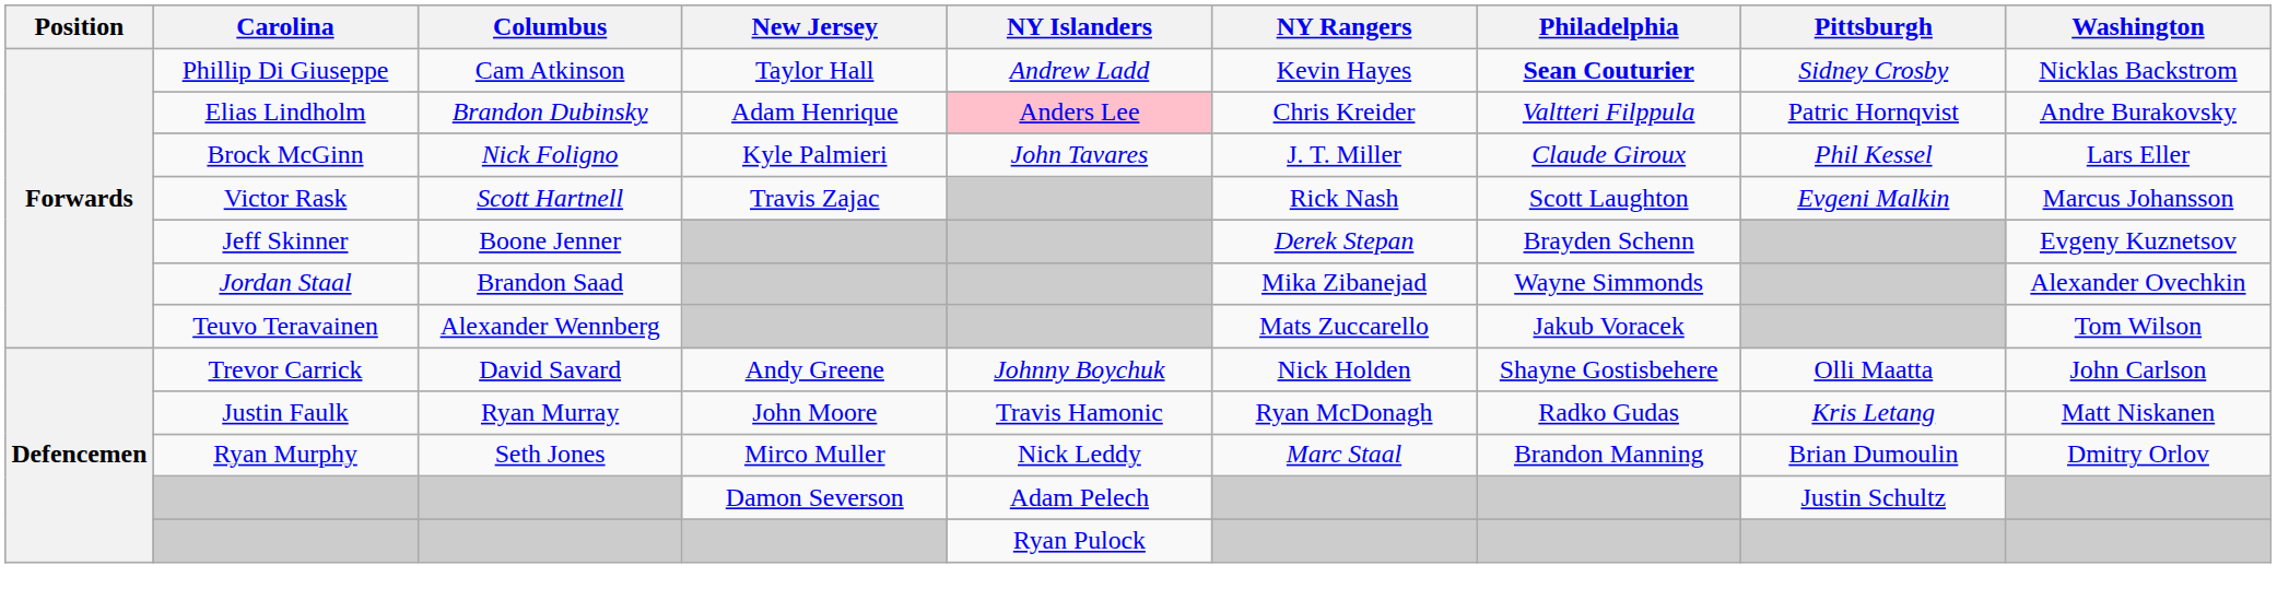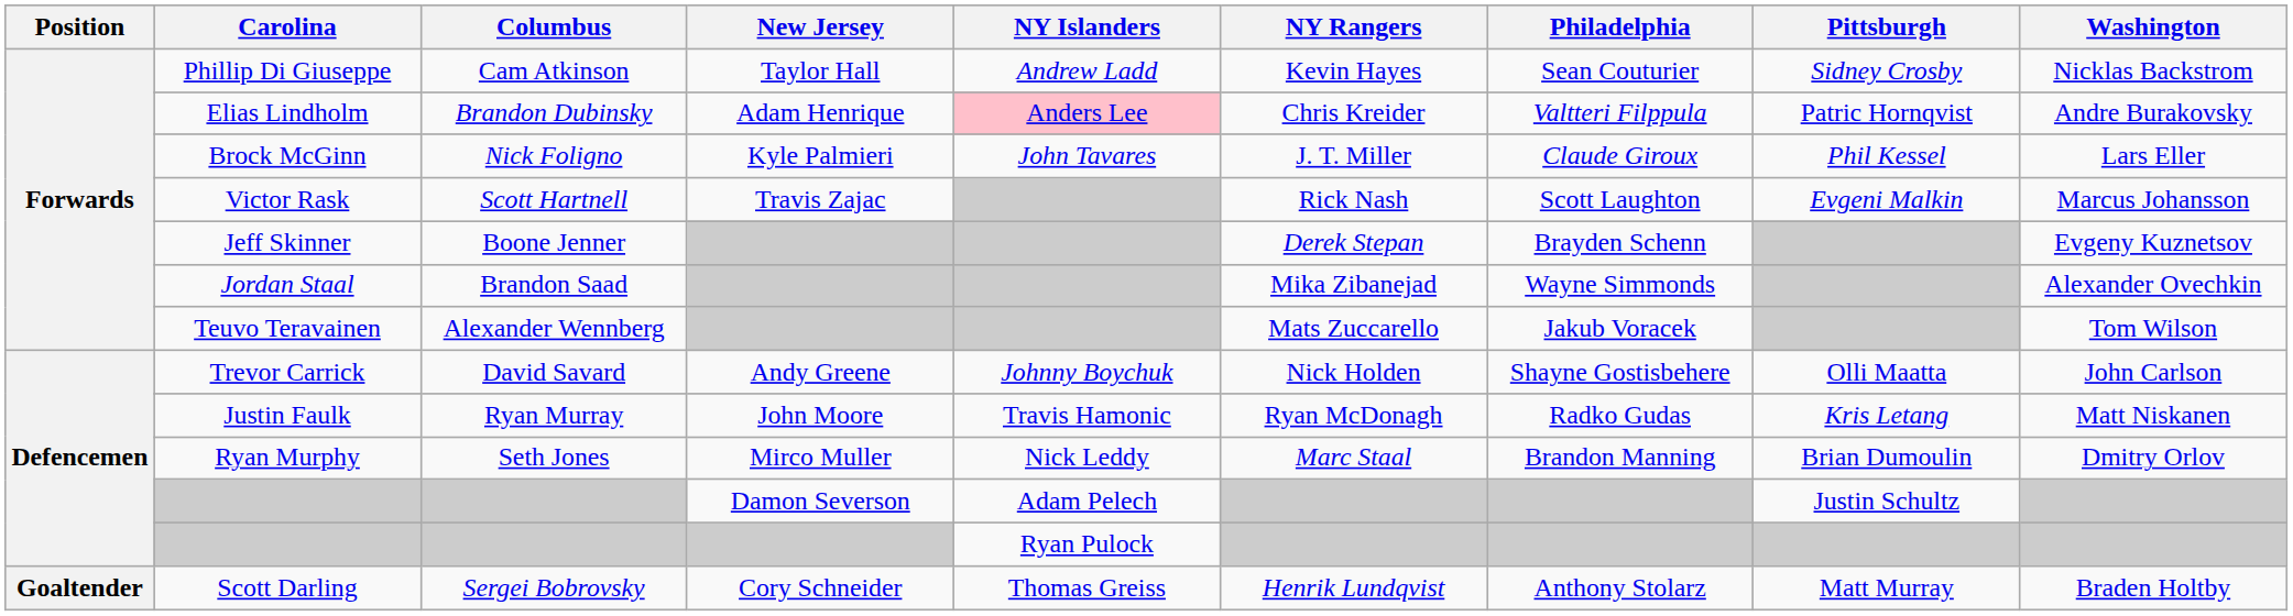 <table class="wikitable" style="font-size:90%;text-align:center;">
 <tr>
 <th scope=col>Position</th>
 <th scope=col width="140"><a href='#'>Carolina</a></th>
 <th scope=col width="140"><a href='#'>Columbus</a></th>
 <th scope=col width="140"><a href='#'>New Jersey</a></th>
 <th scope=col width="140"><a href='#'>NY Islanders</a></th>
 <th scope=col width="140"><a href='#'>NY Rangers</a></th>
 <th scope=col width="140"><a href='#'>Philadelphia</a></th>
 <th scope=col width="140"><a href='#'>Pittsburgh</a></th>
 <th scope=col width="140"><a href='#'>Washington</a></th>
 </tr>
 <tr>
 <th scope="row" rowspan="7">Forwards</th>
 <td><a href='#'>Phillip Di Giuseppe</a></td>
 <td><a href='#'>Cam Atkinson</a></td>
 <td><a href='#'>Taylor Hall</a></td>
 <td><em><a href='#'>Andrew Ladd</a></em></td>
 <td><a href='#'>Kevin Hayes</a></td>
-<td><strong><a href='#'>Sean Couturier</a></strong></td>
+<td><a href='#'>Sean Couturier</a></td>
 <td><em><a href='#'>Sidney Crosby</a></em></td>
 <td><a href='#'>Nicklas Backstrom</a></td>
 </tr>
 <tr>
 <td><a href='#'>Elias Lindholm</a></td>
 <td><em><a href='#'>Brandon Dubinsky</a></em></td>
 <td><a href='#'>Adam Henrique</a></td>
 <td style="background: pink;"><a href='#'>Anders Lee</a></td>
 <td><a href='#'>Chris Kreider</a></td>
 <td><em><a href='#'>Valtteri Filppula</a></em></td>
 <td><a href='#'>Patric Hornqvist</a></td>
 <td><a href='#'>Andre Burakovsky</a></td>
 </tr>
 <tr>
 <td><a href='#'>Brock McGinn</a></td>
 <td><em><a href='#'>Nick Foligno</a></em></td>
 <td><a href='#'>Kyle Palmieri</a></td>
 <td><em><a href='#'>John Tavares</a></em></td>
 <td><a href='#'>J. T. Miller</a></td>
 <td><em><a href='#'>Claude Giroux</a></em></td>
 <td><em><a href='#'>Phil Kessel</a></em></td>
 <td><a href='#'>Lars Eller</a></td>
 </tr>
 <tr>
 <td><a href='#'>Victor Rask</a></td>
 <td><em><a href='#'>Scott Hartnell</a></em></td>
 <td><a href='#'>Travis Zajac</a></td>
 <td style="background-color:#CCCCCC"></td>
 <td><a href='#'>Rick Nash</a></td>
 <td><a href='#'>Scott Laughton</a></td>
 <td><em><a href='#'>Evgeni Malkin</a></em></td>
 <td><a href='#'>Marcus Johansson</a></td>
 </tr>
 <tr>
 <td><a href='#'>Jeff Skinner</a></td>
 <td><a href='#'>Boone Jenner</a></td>
 <td style="background-color:#CCCCCC"></td>
 <td style="background-color:#CCCCCC"></td>
 <td><em><a href='#'>Derek Stepan</a></em></td>
 <td><a href='#'>Brayden Schenn</a></td>
 <td style="background-color:#CCCCCC"></td>
 <td><a href='#'>Evgeny Kuznetsov</a></td>
 </tr>
 <tr>
 <td><em><a href='#'>Jordan Staal</a></em></td>
 <td><a href='#'>Brandon Saad</a></td>
 <td style="background-color:#CCCCCC"></td>
 <td style="background-color:#CCCCCC"></td>
 <td><a href='#'>Mika Zibanejad</a></td>
 <td><a href='#'>Wayne Simmonds</a></td>
 <td style="background-color:#CCCCCC"></td>
 <td><a href='#'>Alexander Ovechkin</a></td>
 </tr>
 <tr>
 <td><a href='#'>Teuvo Teravainen</a></td>
 <td><a href='#'>Alexander Wennberg</a></td>
 <td style="background-color:#CCCCCC"></td>
 <td style="background-color:#CCCCCC"></td>
 <td><a href='#'>Mats Zuccarello</a></td>
 <td><a href='#'>Jakub Voracek</a></td>
 <td style="background-color:#CCCCCC"></td>
 <td><a href='#'>Tom Wilson</a></td>
 </tr>
 <tr>
 <th scope="row" rowspan="5">Defencemen</th>
 <td><a href='#'>Trevor Carrick</a></td>
 <td><a href='#'>David Savard</a></td>
 <td><a href='#'>Andy Greene</a></td>
 <td><em><a href='#'>Johnny Boychuk</a></em></td>
 <td><a href='#'>Nick Holden</a></td>
 <td><a href='#'>Shayne Gostisbehere</a></td>
 <td><a href='#'>Olli Maatta</a></td>
 <td><a href='#'>John Carlson</a></td>
 </tr>
 <tr>
 <td><a href='#'>Justin Faulk</a></td>
 <td><a href='#'>Ryan Murray</a></td>
 <td><a href='#'>John Moore</a></td>
 <td><a href='#'>Travis Hamonic</a></td>
 <td><a href='#'>Ryan McDonagh</a></td>
 <td><a href='#'>Radko Gudas</a></td>
 <td><em><a href='#'>Kris Letang</a></em></td>
 <td><a href='#'>Matt Niskanen</a></td>
 </tr>
 <tr>
 <td><a href='#'>Ryan Murphy</a></td>
 <td><a href='#'>Seth Jones</a></td>
 <td><a href='#'>Mirco Muller</a></td>
 <td><a href='#'>Nick Leddy</a></td>
 <td><em><a href='#'>Marc Staal</a></em></td>
 <td><a href='#'>Brandon Manning</a></td>
 <td><a href='#'>Brian Dumoulin</a></td>
 <td><a href='#'>Dmitry Orlov</a></td>
 </tr>
 <tr>
 <td style="background-color:#CCCCCC"></td>
 <td style="background-color:#CCCCCC"></td>
 <td><a href='#'>Damon Severson</a></td>
 <td><a href='#'>Adam Pelech</a></td>
 <td style="background-color:#CCCCCC"></td>
 <td style="background-color:#CCCCCC"></td>
 <td><a href='#'>Justin Schultz</a></td>
 <td style="background-color:#CCCCCC"></td>
 </tr>
 <tr>
 <td style="background-color:#CCCCCC"></td>
 <td style="background-color:#CCCCCC"></td>
 <td style="background-color:#CCCCCC"></td>
 <td><a href='#'>Ryan Pulock</a></td>
 <td style="background-color:#CCCCCC"></td>
 <td style="background-color:#CCCCCC"></td>
 <td style="background-color:#CCCCCC"></td>
 <td style="background-color:#CCCCCC"></td>
 </tr>
+<tr>
+<th scope="row">Goaltender</th>
+<td><a href='#'>Scott Darling</a></td>
+<td><em><a href='#'>Sergei Bobrovsky</a></em></td>
+<td><a href='#'>Cory Schneider</a></td>
+<td><a href='#'>Thomas Greiss</a></td>
+<td><em><a href='#'>Henrik Lundqvist</a></em></td>
+<td><a href='#'>Anthony Stolarz</a></td>
+<td><a href='#'>Matt Murray</a></td>
+<td><a href='#'>Braden Holtby</a></td>
+</tr>
 </table>
